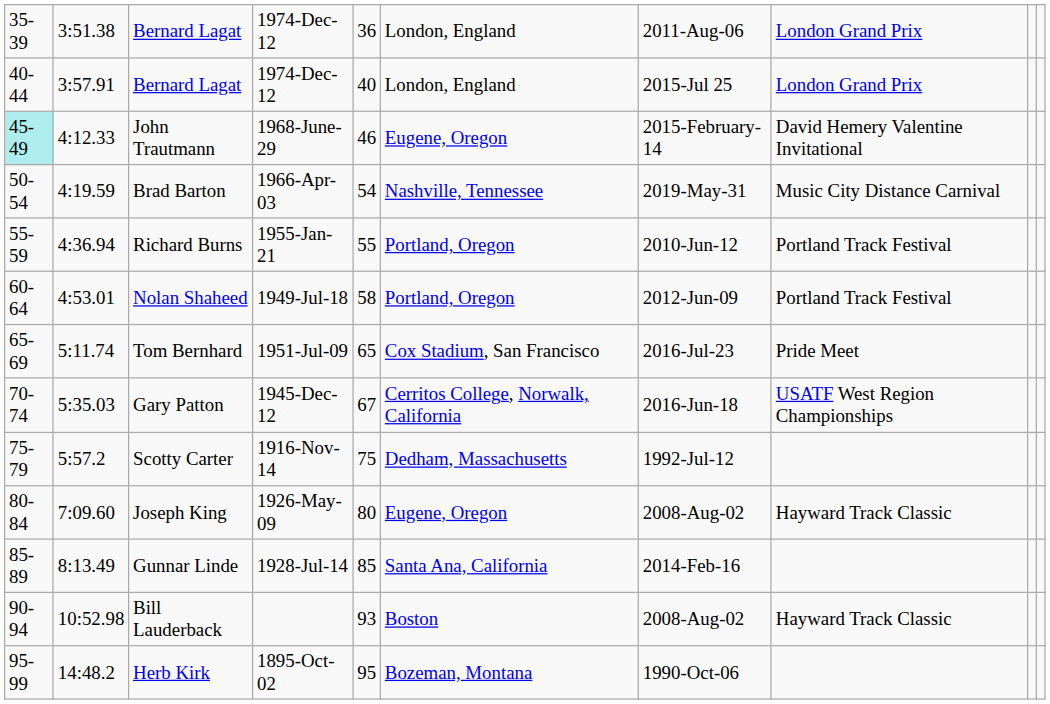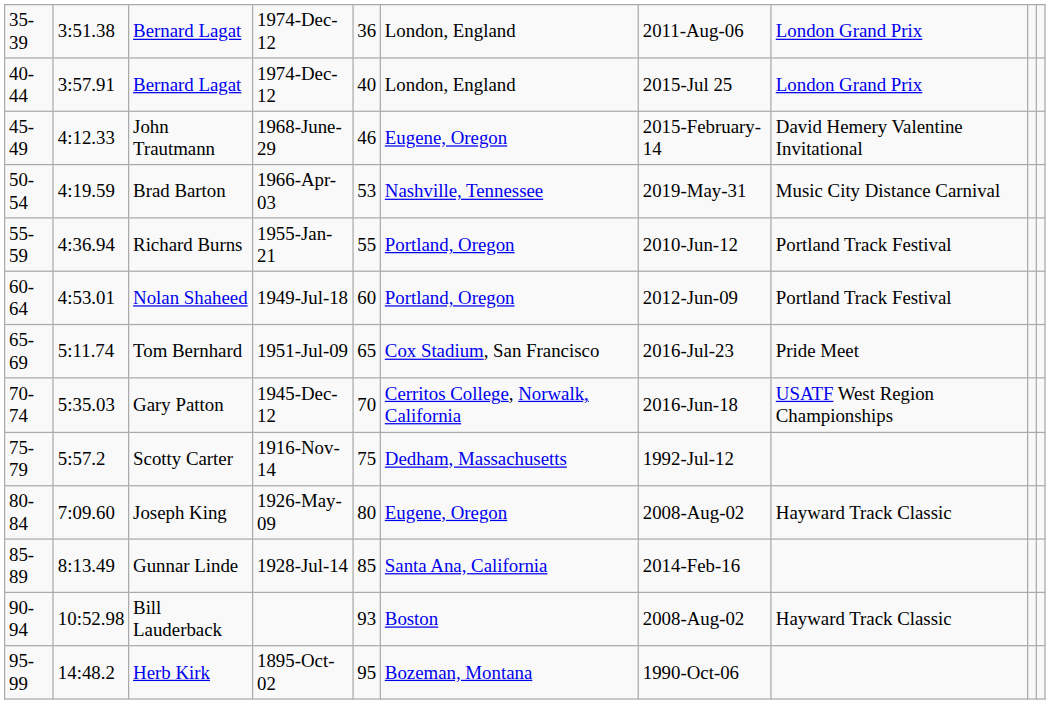 <table class="wikitable" style="font-size:95%; width: 95%">
 <tr>
 <td>35-39</td>
 <td>3:51.38</td>
 <td><a href='#'>Bernard Lagat</a></td>
 <td>1974-Dec-12</td>
 <td>36</td>
 <td>London, England</td>
 <td>2011-Aug-06</td>
 <td><a href='#'>London Grand Prix</a></td>
 <td></td>
 <td></td>
 </tr>
 <tr>
 <td>40-44</td>
 <td>3:57.91</td>
 <td><a href='#'>Bernard Lagat</a></td>
 <td>1974-Dec-12</td>
 <td>40</td>
 <td>London, England</td>
 <td>2015-Jul 25</td>
 <td><a href='#'>London Grand Prix</a></td>
 <td></td>
 <td></td>
 </tr>
 <tr>
-<td style="background: paleturquoise;">45-49</td>
+<td>45-49</td>
 <td>4:12.33</td>
 <td>John Trautmann</td>
 <td>1968-June-29</td>
 <td>46</td>
 <td><a href='#'>Eugene, Oregon</a></td>
 <td>2015-February-14</td>
 <td>David Hemery Valentine Invitational</td>
 <td></td>
 <td></td>
 </tr>
 <tr>
 <td>50-54</td>
 <td>4:19.59</td>
 <td>Brad Barton</td>
 <td>1966-Apr-03</td>
-<td>54</td>
+<td>53</td>
 <td><a href='#'>Nashville, Tennessee</a></td>
 <td>2019-May-31</td>
 <td>Music City Distance Carnival</td>
 <td></td>
 <td></td>
 </tr>
 <tr>
 <td>55-59</td>
 <td>4:36.94</td>
 <td>Richard Burns</td>
 <td>1955-Jan-21</td>
 <td>55</td>
 <td><a href='#'>Portland, Oregon</a></td>
 <td>2010-Jun-12</td>
 <td>Portland Track Festival</td>
 <td></td>
 <td></td>
 </tr>
 <tr>
 <td>60-64</td>
 <td>4:53.01</td>
 <td><a href='#'>Nolan Shaheed</a></td>
 <td>1949-Jul-18</td>
-<td>58</td>
+<td>60</td>
 <td><a href='#'>Portland, Oregon</a></td>
 <td>2012-Jun-09</td>
 <td>Portland Track Festival</td>
 <td></td>
 <td></td>
 </tr>
 <tr>
 <td>65-69</td>
 <td>5:11.74</td>
 <td>Tom Bernhard</td>
 <td>1951-Jul-09</td>
 <td>65</td>
 <td><a href='#'>Cox Stadium</a>, San Francisco</td>
 <td>2016-Jul-23</td>
 <td>Pride Meet</td>
 <td></td>
 <td></td>
 </tr>
 <tr>
 <td>70-74</td>
 <td>5:35.03</td>
 <td>Gary Patton</td>
 <td>1945-Dec-12</td>
-<td>67</td>
+<td>70</td>
 <td><a href='#'>Cerritos College</a>, <a href='#'>Norwalk, California</a></td>
 <td>2016-Jun-18</td>
 <td><a href='#'>USATF</a> West Region Championships</td>
 <td></td>
 <td></td>
 </tr>
 <tr>
 <td>75-79</td>
 <td>5:57.2</td>
 <td>Scotty Carter</td>
 <td>1916-Nov-14</td>
 <td>75</td>
 <td><a href='#'>Dedham, Massachusetts</a></td>
 <td>1992-Jul-12</td>
 <td></td>
 <td></td>
 <td></td>
 </tr>
 <tr>
 <td>80-84</td>
 <td>7:09.60</td>
 <td>Joseph King</td>
 <td>1926-May-09</td>
 <td>80</td>
 <td><a href='#'>Eugene, Oregon</a></td>
 <td>2008-Aug-02</td>
 <td>Hayward Track Classic</td>
 <td></td>
 <td></td>
 </tr>
 <tr>
 <td>85-89</td>
 <td>8:13.49</td>
 <td>Gunnar Linde</td>
 <td>1928-Jul-14</td>
 <td>85</td>
 <td><a href='#'>Santa Ana, California</a></td>
 <td>2014-Feb-16</td>
 <td></td>
 <td></td>
 <td></td>
 </tr>
 <tr>
 <td>90-94</td>
 <td>10:52.98</td>
 <td>Bill Lauderback</td>
 <td></td>
 <td>93</td>
 <td><a href='#'>Boston</a></td>
 <td>2008-Aug-02</td>
 <td>Hayward Track Classic</td>
 <td></td>
 <td></td>
 </tr>
 <tr>
 <td>95-99</td>
 <td>14:48.2</td>
 <td><a href='#'>Herb Kirk</a></td>
 <td>1895-Oct-02</td>
 <td>95</td>
 <td><a href='#'>Bozeman, Montana</a></td>
 <td>1990-Oct-06</td>
 <td></td>
 <td></td>
 <td></td>
 </tr>
 </table>
